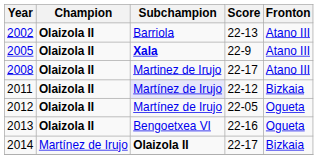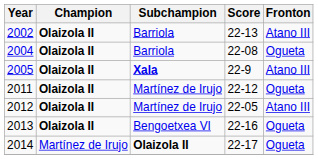 <table class="wikitable">
 <tr>
 <th>Year</th>
 <th>Champion</th>
 <th>Subchampion</th>
 <th>Score</th>
 <th>Fronton</th>
 </tr>
 <tr>
 <td><a href='#'>2002</a></td>
 <td><strong>Olaizola II</strong></td>
 <td><a href='#'>Barriola</a></td>
 <td>22-13</td>
 <td><a href='#'>Atano III</a></td>
 </tr>
 <tr>
+<td><a href='#'>2004</a></td>
+<td><strong>Olaizola II</strong></td>
+<td><a href='#'>Barriola</a></td>
+<td>22-08</td>
+<td><a href='#'>Ogueta</a></td>
+</tr>
+<tr>
 <td><a href='#'>2005</a></td>
 <td><strong>Olaizola II</strong></td>
 <td><strong><a href='#'>Xala</a></strong></td>
 <td>22-9</td>
 <td><a href='#'>Atano III</a></td>
 </tr>
 <tr>
-<td><a href='#'>2008</a></td>
-<td><strong>Olaizola II</strong></td>
-<td><a href='#'>Martinez de Irujo</a></td>
-<td>22-17</td>
-<td><a href='#'>Atano III</a></td>
-</tr>
-<tr>
 <td>2011</td>
 <td><strong>Olaizola II</strong></td>
-<td style="background: lavender;"><a href='#'>Martínez de Irujo</a></td>
+<td><a href='#'>Martínez de Irujo</a></td>
 <td>22-12</td>
-<td><a href='#'>Bizkaia</a></td>
+<td><a href='#'>Ogueta</a></td>
 </tr>
 <tr>
 <td>2012</td>
 <td><strong>Olaizola II</strong></td>
 <td><a href='#'>Martínez de Irujo</a></td>
 <td>22-05</td>
-<td><a href='#'>Ogueta</a></td>
+<td><a href='#'>Atano III</a></td>
 </tr>
 <tr>
 <td>2013</td>
 <td><strong>Olaizola II</strong></td>
 <td><a href='#'>Bengoetxea VI</a></td>
 <td>22-16</td>
 <td><a href='#'>Ogueta</a></td>
 </tr>
 <tr>
 <td>2014</td>
 <td><a href='#'>Martínez de Irujo</a></td>
 <td><strong>Olaizola II</strong></td>
 <td>22-17</td>
-<td><a href='#'>Bizkaia</a></td>
+<td><a href='#'>Ogueta</a></td>
 </tr>
 <tr>
 </tr>
 </table>
